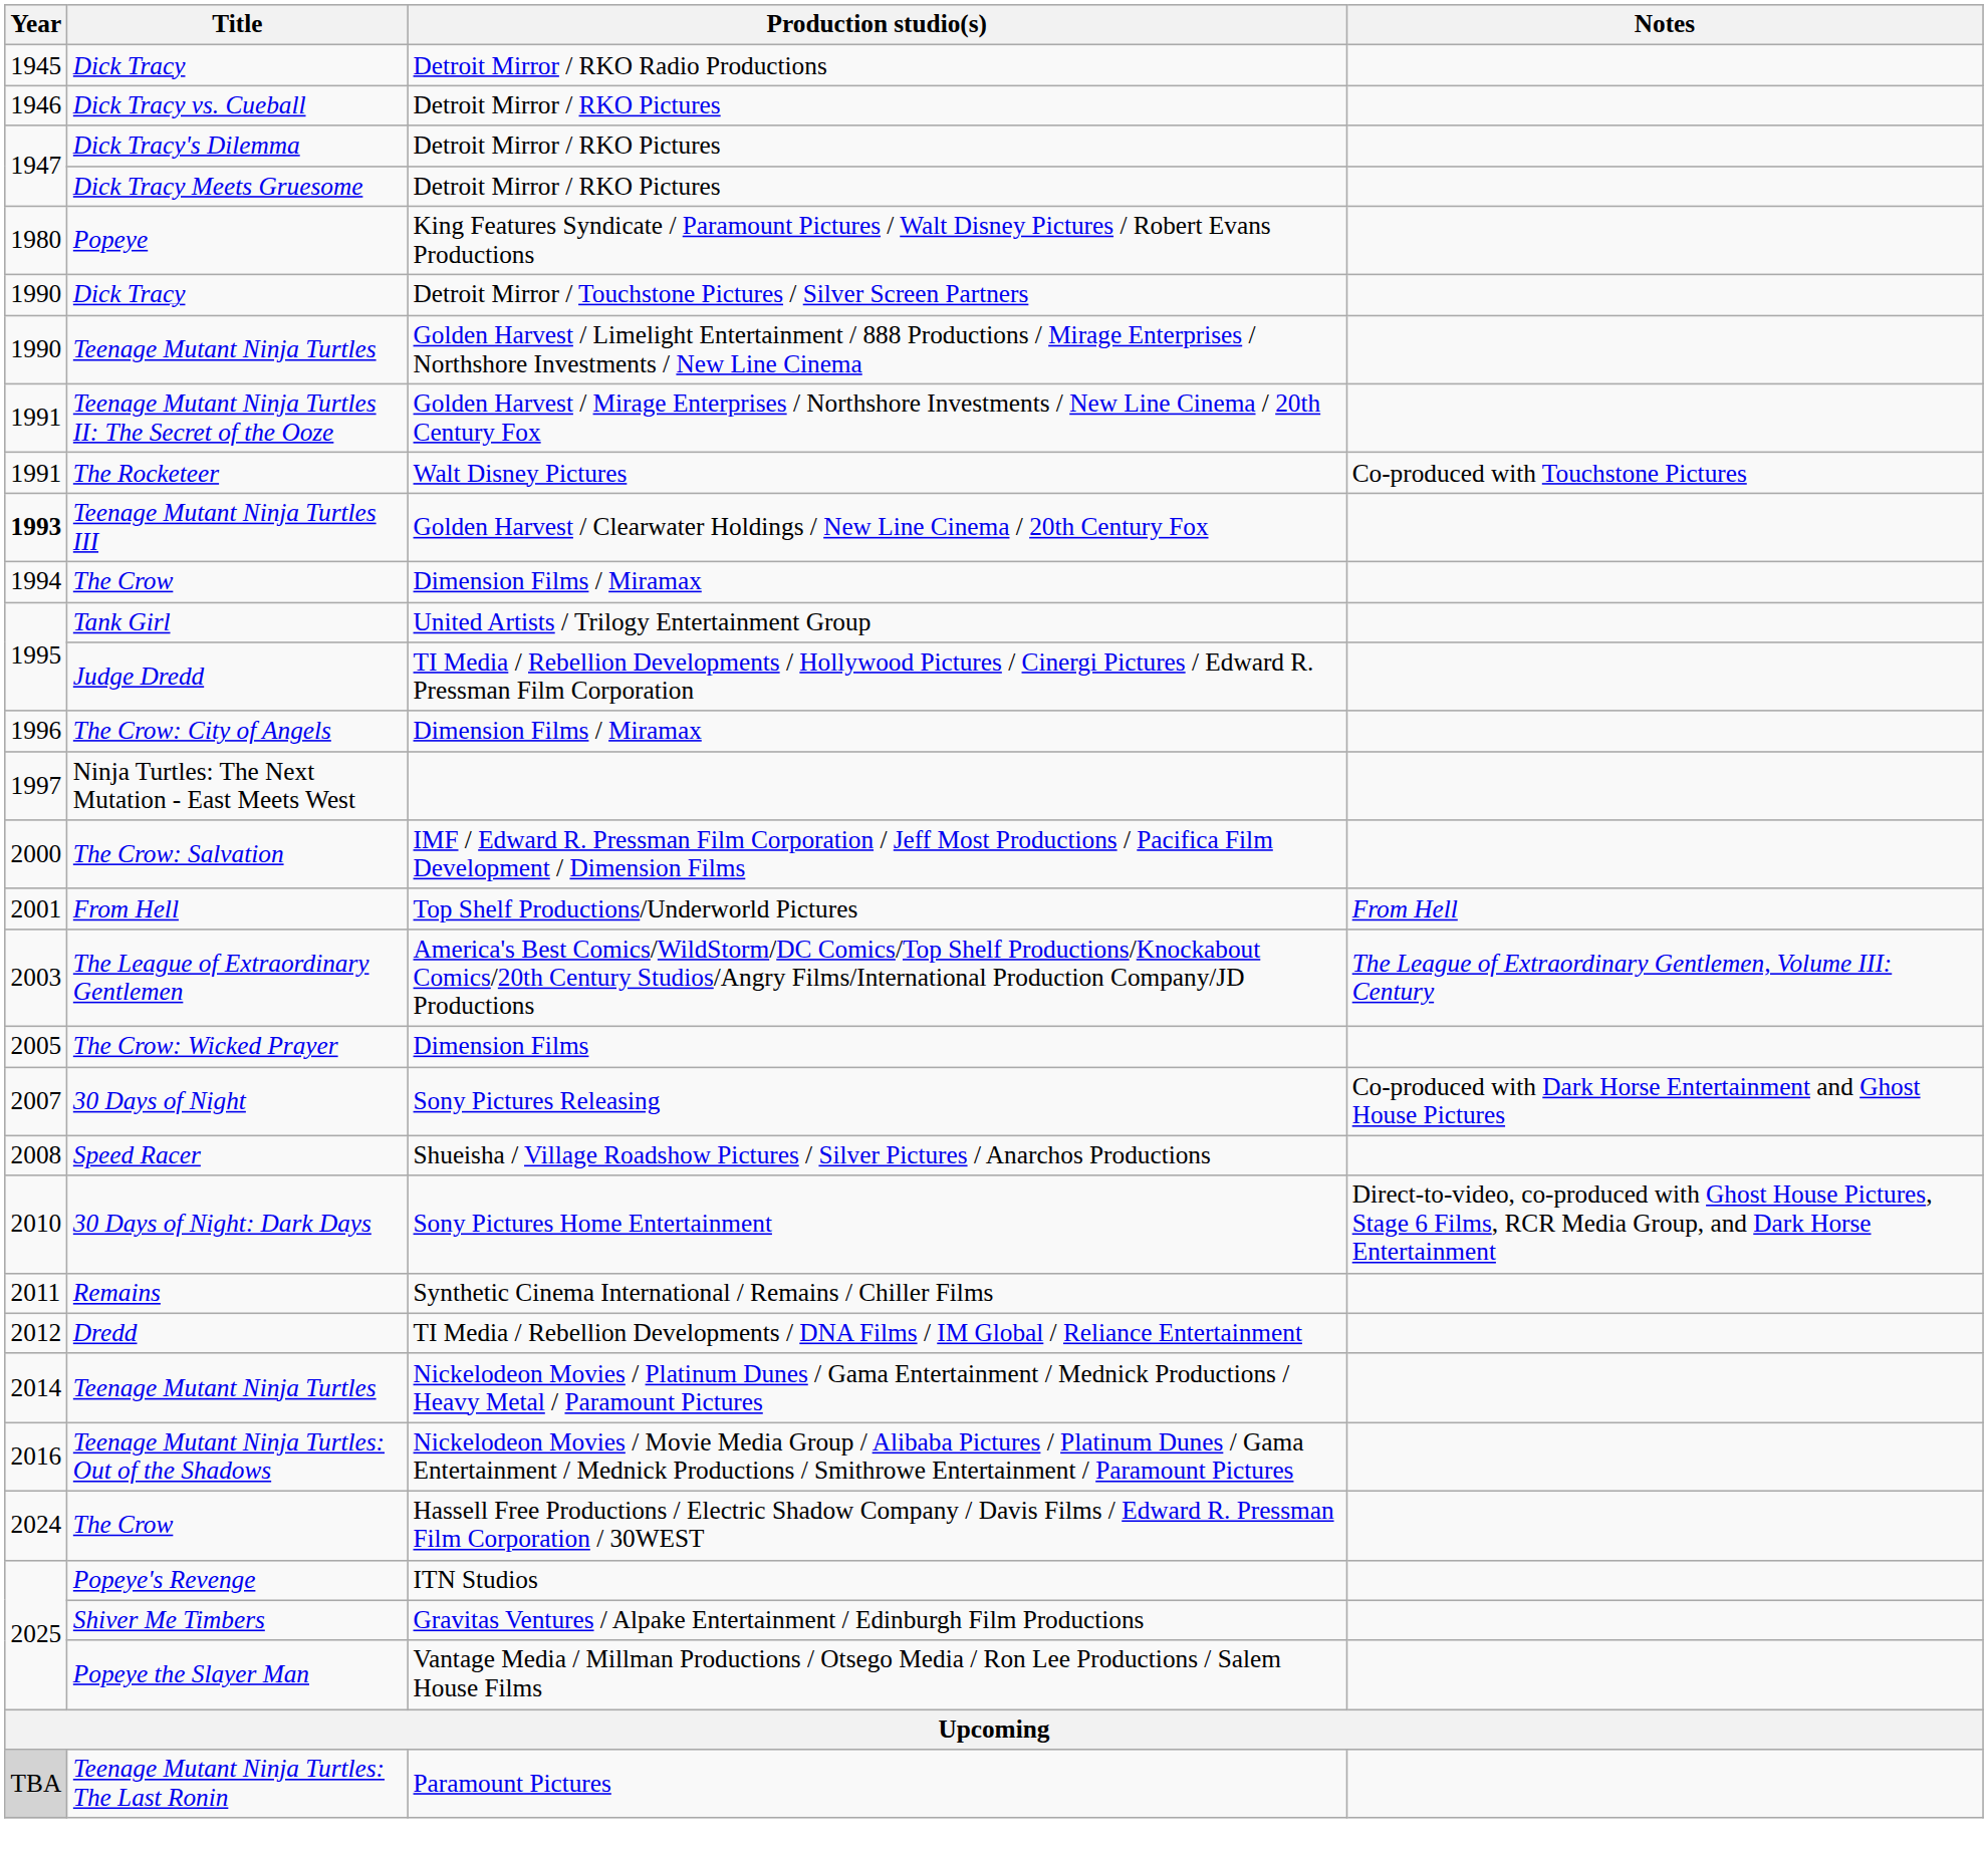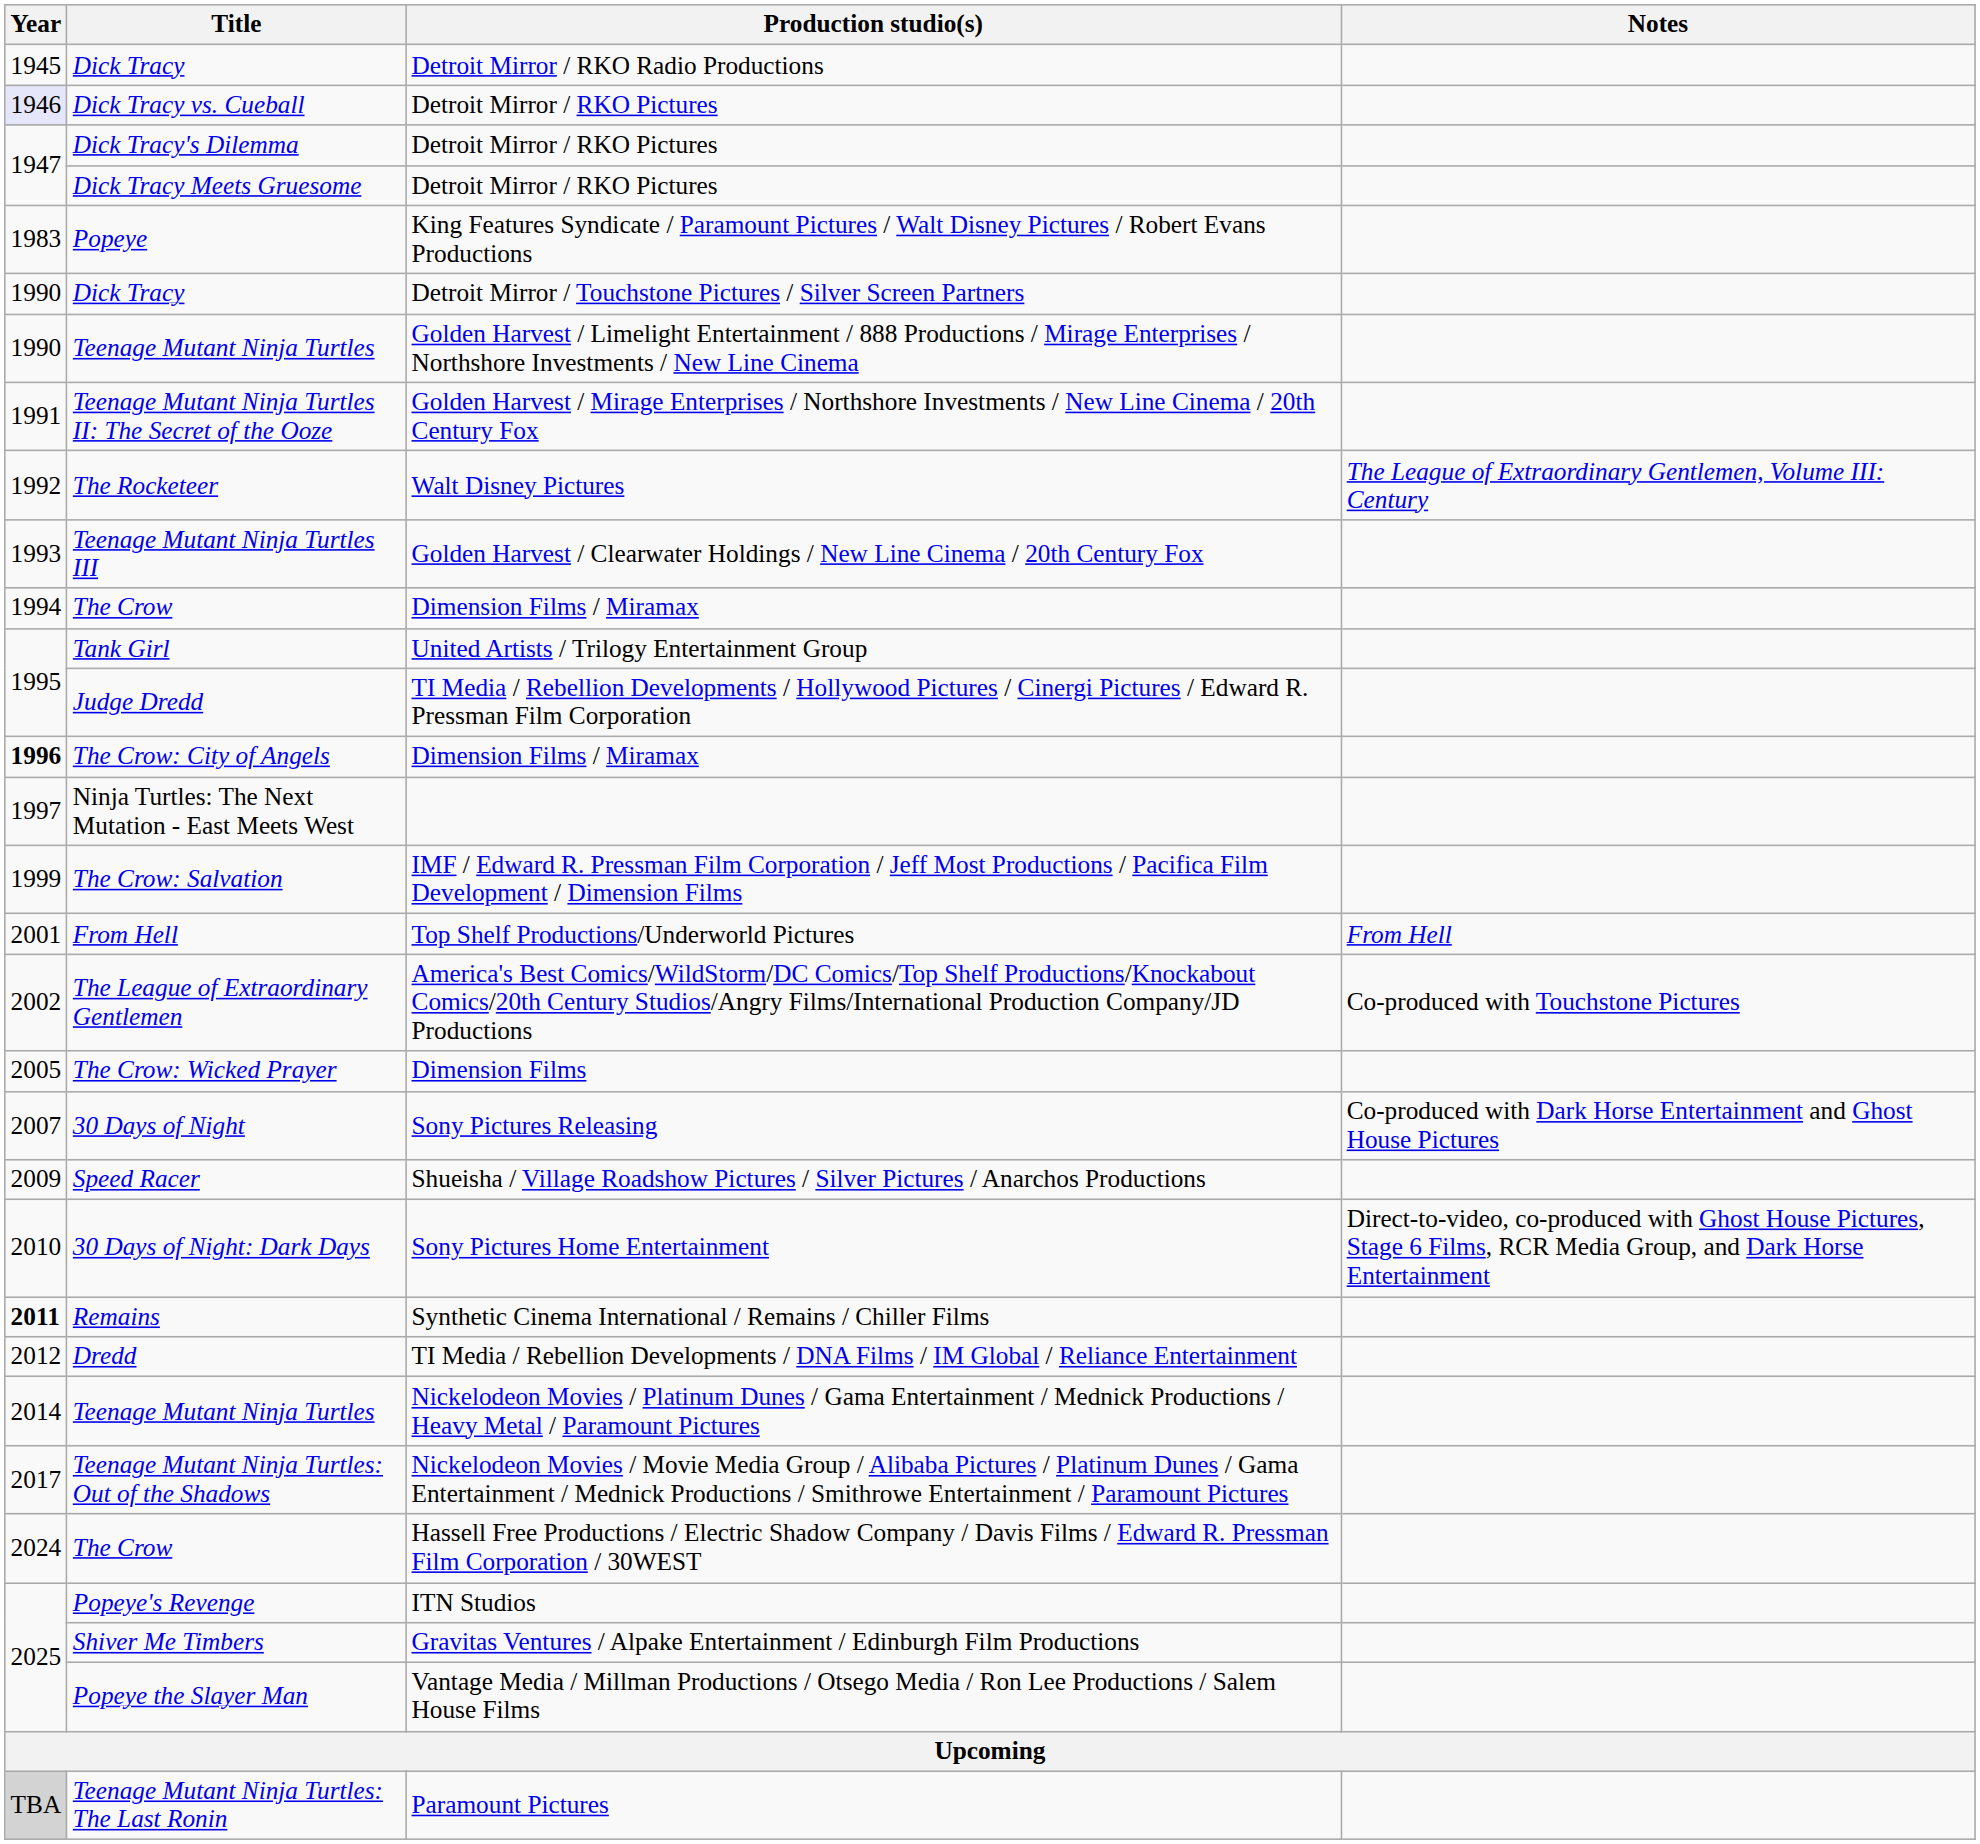 <table class="wikitable sortable">
 <tr>
 <th>Year</th>
 <th>Title</th>
 <th>Production studio(s)</th>
 <th>Notes</th>
 </tr>
 <tr>
 <td>1945</td>
 <td><em><a href='#'>Dick Tracy</a></em></td>
 <td><a href='#'>Detroit Mirror</a> / RKO Radio Productions</td>
 <td></td>
 </tr>
 <tr>
-<td>1946</td>
+<td style="background: lavender;">1946</td>
 <td><em><a href='#'>Dick Tracy vs. Cueball</a></em></td>
 <td>Detroit Mirror / <a href='#'>RKO Pictures</a></td>
 <td></td>
 </tr>
 <tr>
 <td rowspan="2">1947</td>
 <td><em><a href='#'>Dick Tracy's Dilemma</a></em></td>
 <td>Detroit Mirror / RKO Pictures</td>
 <td></td>
 </tr>
 <tr>
 <td><em><a href='#'>Dick Tracy Meets Gruesome</a></em></td>
 <td>Detroit Mirror / RKO Pictures</td>
 <td></td>
 </tr>
 <tr>
-<td>1980</td>
+<td>1983</td>
 <td><em><a href='#'>Popeye</a></em></td>
 <td>King Features Syndicate / <a href='#'>Paramount Pictures</a> / <a href='#'>Walt Disney Pictures</a> / Robert Evans Productions</td>
 <td></td>
 </tr>
 <tr>
 <td>1990</td>
 <td><em><a href='#'>Dick Tracy</a></em></td>
 <td>Detroit Mirror / <a href='#'>Touchstone Pictures</a> / <a href='#'>Silver Screen Partners</a></td>
 <td></td>
 </tr>
 <tr>
 <td>1990</td>
 <td><em><a href='#'>Teenage Mutant Ninja Turtles</a></em></td>
 <td><a href='#'>Golden Harvest</a> / Limelight Entertainment / 888 Productions / <a href='#'>Mirage Enterprises</a> / Northshore Investments / <a href='#'>New Line Cinema</a></td>
 <td></td>
 </tr>
 <tr>
 <td>1991</td>
 <td><em><a href='#'>Teenage Mutant Ninja Turtles II: The Secret of the Ooze</a></em></td>
 <td><a href='#'>Golden Harvest</a> / <a href='#'>Mirage Enterprises</a> / Northshore Investments / <a href='#'>New Line Cinema</a> / <a href='#'>20th Century Fox</a></td>
 <td></td>
 </tr>
 <tr>
-<td>1991</td>
+<td>1992</td>
 <td><em><a href='#'>The Rocketeer</a></em></td>
 <td><a href='#'>Walt Disney Pictures</a></td>
-<td>Co-produced with <a href='#'>Touchstone Pictures</a></td>
+<td><em><a href='#'>The League of Extraordinary Gentlemen, Volume III: Century</a></em></td>
 </tr>
 <tr>
-<td><strong>1993</strong></td>
+<td>1993</td>
 <td><em><a href='#'>Teenage Mutant Ninja Turtles III</a></em></td>
 <td><a href='#'>Golden Harvest</a> / Clearwater Holdings / <a href='#'>New Line Cinema</a> / <a href='#'>20th Century Fox</a></td>
 <td></td>
 </tr>
 <tr>
 <td>1994</td>
 <td><em><a href='#'>The Crow</a></em></td>
 <td><a href='#'>Dimension Films</a> / <a href='#'>Miramax</a></td>
 <td></td>
 </tr>
 <tr>
 <td rowspan="2">1995</td>
 <td><em><a href='#'>Tank Girl</a></em></td>
 <td><a href='#'>United Artists</a> / Trilogy Entertainment Group</td>
 <td></td>
 </tr>
 <tr>
 <td><em><a href='#'>Judge Dredd</a></em></td>
 <td><a href='#'>TI Media</a> / <a href='#'>Rebellion Developments</a> / <a href='#'>Hollywood Pictures</a> / <a href='#'>Cinergi Pictures</a> / Edward R. Pressman Film Corporation</td>
 <td></td>
 </tr>
 <tr>
-<td>1996</td>
+<td><strong>1996</strong></td>
 <td><em><a href='#'>The Crow: City of Angels</a></em></td>
 <td><a href='#'>Dimension Films</a> / <a href='#'>Miramax</a></td>
 <td></td>
 </tr>
 <tr>
 <td>1997</td>
 <td>Ninja Turtles: The Next Mutation - East Meets West</td>
 <td></td>
 <td></td>
 </tr>
 <tr>
-<td>2000</td>
+<td>1999</td>
 <td><em><a href='#'>The Crow: Salvation</a></em></td>
 <td><a href='#'>IMF</a> / <a href='#'>Edward R. Pressman Film Corporation</a> / <a href='#'>Jeff Most Productions</a> / <a href='#'>Pacifica Film Development</a> / <a href='#'>Dimension Films</a></td>
 <td></td>
 </tr>
 <tr>
 <td>2001</td>
 <td><em><a href='#'>From Hell</a></em></td>
 <td><a href='#'>Top Shelf Productions</a>/Underworld Pictures</td>
 <td><em><a href='#'>From Hell</a></em></td>
 </tr>
 <tr>
-<td>2003</td>
+<td>2002</td>
 <td><em><a href='#'>The League of Extraordinary Gentlemen</a></em></td>
 <td><a href='#'>America's Best Comics</a>/<a href='#'>WildStorm</a>/<a href='#'>DC Comics</a>/<a href='#'>Top Shelf Productions</a>/<a href='#'>Knockabout Comics</a>/<a href='#'>20th Century Studios</a>/Angry Films/International Production Company/JD Productions</td>
-<td><em><a href='#'>The League of Extraordinary Gentlemen, Volume III: Century</a></em></td>
+<td>Co-produced with <a href='#'>Touchstone Pictures</a></td>
 </tr>
 <tr>
 <td>2005</td>
 <td><em><a href='#'>The Crow: Wicked Prayer</a></em></td>
 <td><a href='#'>Dimension Films</a></td>
 <td></td>
 </tr>
 <tr>
 <td>2007</td>
 <td><em><a href='#'>30 Days of Night</a></em></td>
 <td><a href='#'>Sony Pictures Releasing</a></td>
 <td>Co-produced with <a href='#'>Dark Horse Entertainment</a> and <a href='#'>Ghost House Pictures</a></td>
 </tr>
 <tr>
-<td>2008</td>
+<td>2009</td>
 <td><em><a href='#'>Speed Racer</a></em></td>
 <td>Shueisha / <a href='#'>Village Roadshow Pictures</a> / <a href='#'>Silver Pictures</a> / Anarchos Productions</td>
 <td></td>
 </tr>
 <tr>
 <td>2010</td>
 <td><em><a href='#'>30 Days of Night: Dark Days</a></em></td>
 <td><a href='#'>Sony Pictures Home Entertainment</a></td>
 <td>Direct-to-video, co-produced with <a href='#'>Ghost House Pictures</a>, <a href='#'>Stage 6 Films</a>, RCR Media Group, and <a href='#'>Dark Horse Entertainment</a></td>
 </tr>
 <tr>
-<td>2011</td>
+<td><strong>2011</strong></td>
 <td><em><a href='#'>Remains</a></em></td>
 <td>Synthetic Cinema International / Remains / Chiller Films</td>
 <td></td>
 </tr>
 <tr>
 <td>2012</td>
 <td><em><a href='#'>Dredd</a></em></td>
 <td>TI Media / Rebellion Developments / <a href='#'>DNA Films</a> / <a href='#'>IM Global</a> / <a href='#'>Reliance Entertainment</a></td>
 <td></td>
 </tr>
 <tr>
 <td>2014</td>
 <td><em><a href='#'>Teenage Mutant Ninja Turtles</a></em></td>
 <td><a href='#'>Nickelodeon Movies</a> / <a href='#'>Platinum Dunes</a> / Gama Entertainment / Mednick Productions / <a href='#'>Heavy Metal</a> / <a href='#'>Paramount Pictures</a></td>
 <td></td>
 </tr>
 <tr>
-<td>2016</td>
+<td>2017</td>
 <td><em><a href='#'>Teenage Mutant Ninja Turtles: Out of the Shadows</a></em></td>
 <td><a href='#'>Nickelodeon Movies</a> / Movie Media Group / <a href='#'>Alibaba Pictures</a> / <a href='#'>Platinum Dunes</a> / Gama Entertainment / Mednick Productions / Smithrowe Entertainment / <a href='#'>Paramount Pictures</a></td>
 <td></td>
 </tr>
 <tr>
 <td>2024</td>
 <td><em><a href='#'>The Crow</a></em></td>
 <td>Hassell Free Productions / Electric Shadow Company / Davis Films / <a href='#'>Edward R. Pressman Film Corporation</a> / 30WEST</td>
 <td></td>
 </tr>
 <tr>
 <td rowspan="3">2025</td>
 <td><em><a href='#'>Popeye's Revenge</a></em></td>
 <td>ITN Studios</td>
 <td></td>
 </tr>
 <tr>
 <td><em><a href='#'>Shiver Me Timbers</a></em></td>
 <td><a href='#'>Gravitas Ventures</a> / Alpake Entertainment / Edinburgh Film Productions</td>
 <td></td>
 </tr>
 <tr>
 <td><em><a href='#'>Popeye the Slayer Man</a></em></td>
 <td>Vantage Media / Millman Productions / Otsego Media / Ron Lee Productions / Salem House Films</td>
 <td></td>
 </tr>
 <tr>
 <th colspan="7">Upcoming</th>
 </tr>
 <tr>
 <td style="background: lightgrey;">TBA</td>
 <td><em><a href='#'>Teenage Mutant Ninja Turtles: The Last Ronin</a></em></td>
 <td><a href='#'>Paramount Pictures</a></td>
 <td></td>
 </tr>
 </table>
